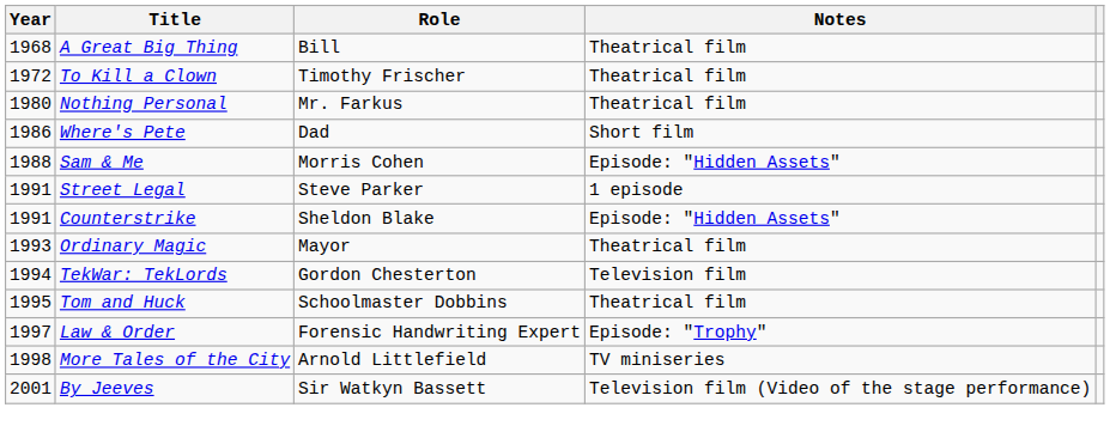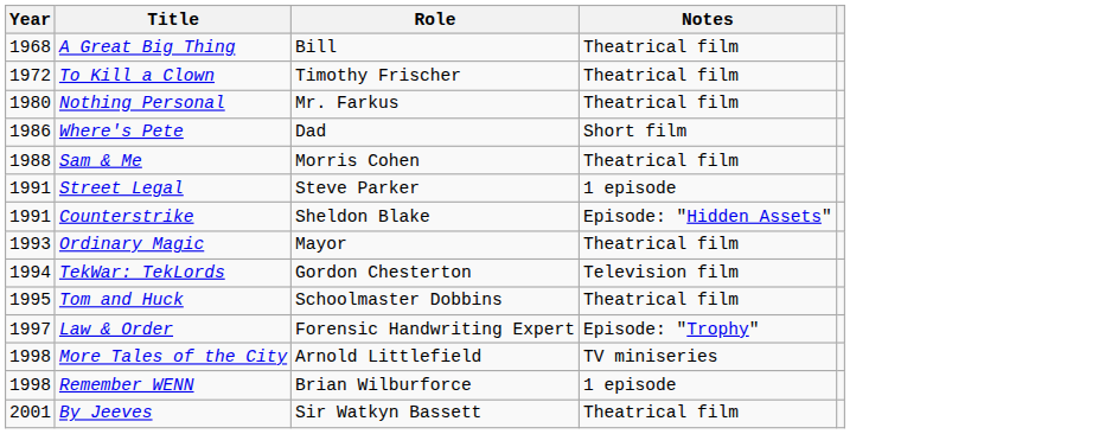 <table class="wikitable sortable">
 <tr>
 <th>Year</th>
 <th>Title</th>
 <th>Role</th>
 <th>Notes</th>
 <th scope="col" class="unsortable"></th>
 </tr>
 <tr>
 <td>1968</td>
 <td><em><a href='#'>A Great Big Thing</a></em></td>
 <td>Bill</td>
 <td>Theatrical film</td>
 <td></td>
 </tr>
 <tr>
 <td>1972</td>
 <td><em><a href='#'>To Kill a Clown</a></em></td>
 <td>Timothy Frischer</td>
 <td>Theatrical film</td>
 <td></td>
 </tr>
 <tr>
 <td>1980</td>
 <td><em><a href='#'>Nothing Personal</a></em></td>
 <td>Mr. Farkus</td>
 <td>Theatrical film</td>
 <td></td>
 </tr>
 <tr>
 <td>1986</td>
 <td><em><a href='#'>Where's Pete</a></em></td>
 <td>Dad</td>
 <td>Short film</td>
 <td></td>
 </tr>
 <tr>
 <td>1988</td>
 <td><em><a href='#'>Sam & Me</a></em></td>
 <td>Morris Cohen</td>
-<td>Episode: "<a href='#'>Hidden Assets</a>"</td>
+<td>Theatrical film</td>
 <td></td>
 </tr>
 <tr>
 <td>1991</td>
 <td><em><a href='#'>Street Legal</a></em></td>
 <td>Steve Parker</td>
 <td>1 episode</td>
 <td></td>
 </tr>
 <tr>
 <td>1991</td>
 <td><em><a href='#'>Counterstrike</a></em></td>
 <td>Sheldon Blake</td>
 <td>Episode: "<a href='#'>Hidden Assets</a>"</td>
 <td></td>
 </tr>
 <tr>
 <td>1993</td>
 <td><em><a href='#'>Ordinary Magic</a></em></td>
 <td>Mayor</td>
 <td>Theatrical film</td>
 <td></td>
 </tr>
 <tr>
 <td>1994</td>
 <td><em><a href='#'>TekWar: TekLords</a></em></td>
 <td>Gordon Chesterton</td>
 <td>Television film</td>
 <td></td>
 </tr>
 <tr>
 <td>1995</td>
 <td><em><a href='#'>Tom and Huck</a></em></td>
 <td>Schoolmaster Dobbins</td>
 <td>Theatrical film</td>
 <td></td>
 </tr>
 <tr>
 <td>1997</td>
 <td><em><a href='#'>Law & Order</a></em></td>
 <td>Forensic Handwriting Expert</td>
 <td>Episode: "<a href='#'>Trophy</a>" </td>
 <td></td>
 </tr>
 <tr>
 <td>1998</td>
 <td><em><a href='#'>More Tales of the City</a></em></td>
 <td>Arnold Littlefield</td>
 <td>TV miniseries</td>
 <td></td>
 </tr>
 <tr>
+<td>1998</td>
+<td><em><a href='#'>Remember WENN</a></em></td>
+<td>Brian Wilburforce</td>
+<td>1 episode</td>
+<td></td>
+</tr>
+<tr>
 <td>2001</td>
 <td><em><a href='#'>By Jeeves</a></em></td>
 <td>Sir Watkyn Bassett</td>
-<td>Television film (Video of the stage performance)</td>
+<td>Theatrical film</td>
 <td></td>
 </tr>
 </table>
